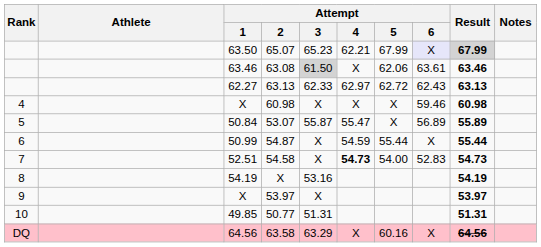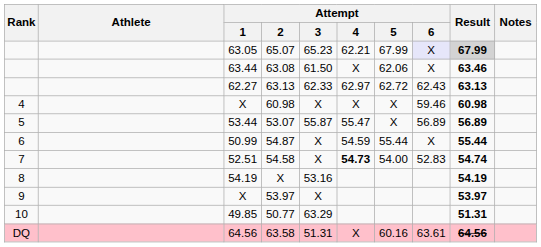 <table class="wikitable" style="text-align:center">
 <tr>
 <th rowspan=2 width=40>Rank</th>
 <th rowspan=2 width=250>Athlete</th>
 <th colspan=6>Attempt</th>
 <th rowspan=2 width=55>Result</th>
 <th rowspan=2 width=50>Notes</th>
 </tr>
 <tr>
 <th width=45>1</th>
 <th width=45>2</th>
 <th width=45>3</th>
 <th width=45>4</th>
 <th width=45>5</th>
 <th width=45>6</th>
 </tr>
 <tr>
 <td></td>
 <td align=left></td>
-<td>63.50</td>
+<td>63.05</td>
 <td>65.07</td>
 <td>65.23</td>
 <td>62.21</td>
 <td>67.99</td>
 <td style="background: lavender;">X</td>
 <td style="background: lightgrey;"><strong>67.99</strong></td>
 <td></td>
 </tr>
 <tr>
 <td></td>
 <td align=left></td>
-<td>63.46</td>
+<td>63.44</td>
 <td>63.08</td>
-<td style="background: lightgrey;">61.50</td>
+<td>61.50</td>
 <td>X</td>
 <td>62.06</td>
-<td>63.61</td>
+<td>X</td>
 <td><strong>63.46</strong></td>
 <td></td>
 </tr>
 <tr>
 <td></td>
 <td align=left></td>
 <td>62.27</td>
 <td>63.13</td>
 <td>62.33</td>
 <td>62.97</td>
 <td>62.72</td>
 <td>62.43</td>
 <td><strong>63.13</strong></td>
 <td></td>
 </tr>
 <tr>
 <td>4</td>
 <td align=left></td>
 <td>X</td>
 <td>60.98</td>
 <td>X</td>
 <td>X</td>
 <td>X</td>
 <td>59.46</td>
 <td><strong>60.98</strong></td>
 <td></td>
 </tr>
 <tr>
 <td>5</td>
 <td align=left></td>
-<td>50.84</td>
+<td>53.44</td>
 <td>53.07</td>
 <td>55.87</td>
 <td>55.47</td>
 <td>X</td>
 <td>56.89</td>
-<td><strong>55.89</strong></td>
+<td><strong>56.89</strong></td>
 <td></td>
 </tr>
 <tr>
 <td>6</td>
 <td align=left></td>
 <td>50.99</td>
 <td>54.87</td>
 <td>X</td>
 <td>54.59</td>
 <td>55.44</td>
 <td>X</td>
 <td><strong>55.44</strong></td>
 <td></td>
 </tr>
 <tr>
 <td>7</td>
 <td align=left></td>
 <td>52.51</td>
 <td>54.58</td>
 <td>X</td>
 <td><strong>54.73</strong></td>
 <td>54.00</td>
 <td>52.83</td>
-<td><strong>54.73</strong></td>
+<td><strong>54.74</strong></td>
 <td></td>
 </tr>
 <tr>
 <td>8</td>
 <td align=left></td>
 <td>54.19</td>
 <td>X</td>
 <td>53.16</td>
 <td></td>
 <td></td>
 <td></td>
 <td><strong>54.19</strong></td>
 <td></td>
 </tr>
 <tr>
 <td>9</td>
 <td align=left></td>
 <td>X</td>
 <td>53.97</td>
 <td>X</td>
 <td></td>
 <td></td>
 <td></td>
 <td><strong>53.97</strong></td>
 <td></td>
 </tr>
 <tr>
 <td>10</td>
 <td align=left></td>
 <td>49.85</td>
 <td>50.77</td>
-<td>51.31</td>
+<td>63.29</td>
 <td></td>
 <td></td>
 <td></td>
 <td><strong>51.31</strong></td>
 <td></td>
 </tr>
 <tr bgcolor=pink>
 <td>DQ</td>
 <td align=left></td>
 <td>64.56</td>
 <td>63.58</td>
-<td>63.29</td>
+<td>51.31</td>
 <td>X</td>
 <td>60.16</td>
-<td>X</td>
+<td>63.61</td>
 <td><s><strong>64.56</strong></s></td>
 <td></td>
 </tr>
 </table>
